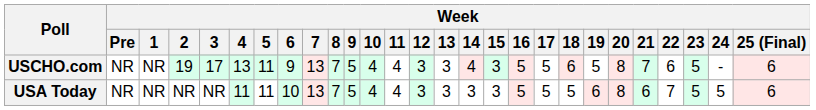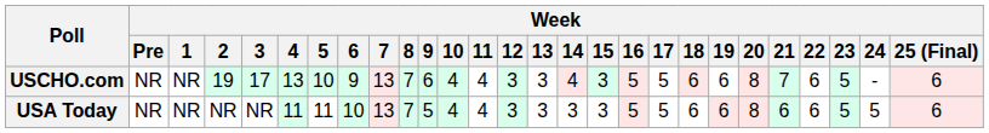 <table class="wikitable" style="white-space:nowrap;">
 <tr>
 <th scope="col" width="100" rowspan="2">Poll</th>
 <th colspan="26">Week</th>
 </tr>
 <tr>
 <th scope="col" width="30">Pre</th>
 <th scope="col" width="30">1</th>
 <th scope="col" width="30">2</th>
 <th scope="col" width="30">3</th>
 <th scope="col" width="30">4</th>
 <th scope="col" width="30">5</th>
 <th scope="col" width="30">6</th>
 <th scope="col" width="30">7</th>
 <th scope="col" width="30">8</th>
 <th scope="col" width="30">9</th>
 <th scope="col" width="30">10</th>
 <th scope="col" width="30">11</th>
 <th scope="col" width="30">12</th>
 <th scope="col" width="30">13</th>
 <th scope="col" width="30">14</th>
 <th scope="col" width="30">15</th>
 <th scope="col" width="30">16</th>
 <th scope="col" width="30">17</th>
 <th scope="col" width="30">18</th>
 <th scope="col" width="30">19</th>
 <th scope="col" width="30">20</th>
 <th scope="col" width="30">21</th>
 <th scope="col" width="30">22</th>
 <th scope="col" width="30">23</th>
 <th scope="col" width="30">24</th>
 <th scope="col" width="30">25 (Final)</th>
 </tr>
 <tr style="text-align:center;">
 <th>USCHO.com</th>
 <td bgcolor=FFFFFF>NR</td>
 <td bgcolor=FFFFFF>NR</td>
 <td bgcolor=D8FFEB>19</td>
 <td bgcolor=D8FFEB>17</td>
 <td bgcolor=D8FFEB>13</td>
-<td bgcolor=D8FFEB>11</td>
+<td bgcolor=D8FFEB>10</td>
 <td bgcolor=D8FFEB>9</td>
 <td bgcolor=FFE6E6>13</td>
 <td bgcolor=D8FFEB>7</td>
-<td bgcolor=D8FFEB>5</td>
+<td bgcolor=D8FFEB>6</td>
 <td bgcolor=D8FFEB>4 </td>
 <td bgcolor=FFFFFF>4</td>
 <td bgcolor=D8FFEB>3</td>
 <td bgcolor=FFFFFF>3</td>
 <td bgcolor=FFE6E6>4</td>
 <td bgcolor=D8FFEB>3 </td>
 <td bgcolor=FFE6E6>5</td>
 <td bgcolor=FFFFFF>5</td>
 <td bgcolor=FFE6E6>6</td>
-<td bgcolor=FFFFFF>5</td>
+<td bgcolor=FFFFFF>6</td>
 <td bgcolor=FFE6E6>8</td>
 <td bgcolor=D8FFEB>7</td>
 <td bgcolor=FFFFFF>6</td>
 <td bgcolor=D8FFEB>5</td>
 <td bgcolor=FFFFFF>-</td>
 <td bgcolor=FFE6E6>6</td>
 </tr>
 <tr style="text-align:center;">
 <th>USA Today</th>
 <td bgcolor=FFFFFF>NR</td>
 <td bgcolor=FFFFFF>NR</td>
 <td bgcolor=FFFFFF>NR</td>
 <td bgcolor=FFFFFF>NR</td>
 <td bgcolor=D8FFEB>11</td>
 <td bgcolor=FFFFFF>11</td>
 <td bgcolor=D8FFEB>10</td>
 <td bgcolor=FFE6E6>13</td>
 <td bgcolor=D8FFEB>7</td>
 <td bgcolor=D8FFEB>5</td>
 <td bgcolor=D8FFEB>4 </td>
 <td bgcolor=FFFFFF>4 </td>
 <td bgcolor=D8FFEB>3</td>
 <td bgcolor=FFFFFF>3</td>
 <td bgcolor=FFFFFF>3</td>
 <td bgcolor=FFFFFF>3 </td>
 <td bgcolor=FFE6E6>5</td>
 <td bgcolor=FFFFFF>5</td>
-<td bgcolor=FFFFFF>5</td>
+<td bgcolor=FFFFFF>6</td>
 <td bgcolor=FFE6E6>6</td>
 <td bgcolor=FFE6E6>8</td>
 <td bgcolor=D8FFEB>6</td>
-<td bgcolor=FFFFFF>7</td>
+<td bgcolor=FFFFFF>6</td>
 <td bgcolor=D8FFEB>5</td>
 <td bgcolor=FFFFFF>5</td>
 <td bgcolor=FFE6E6>6</td>
 </tr>
 </table>
